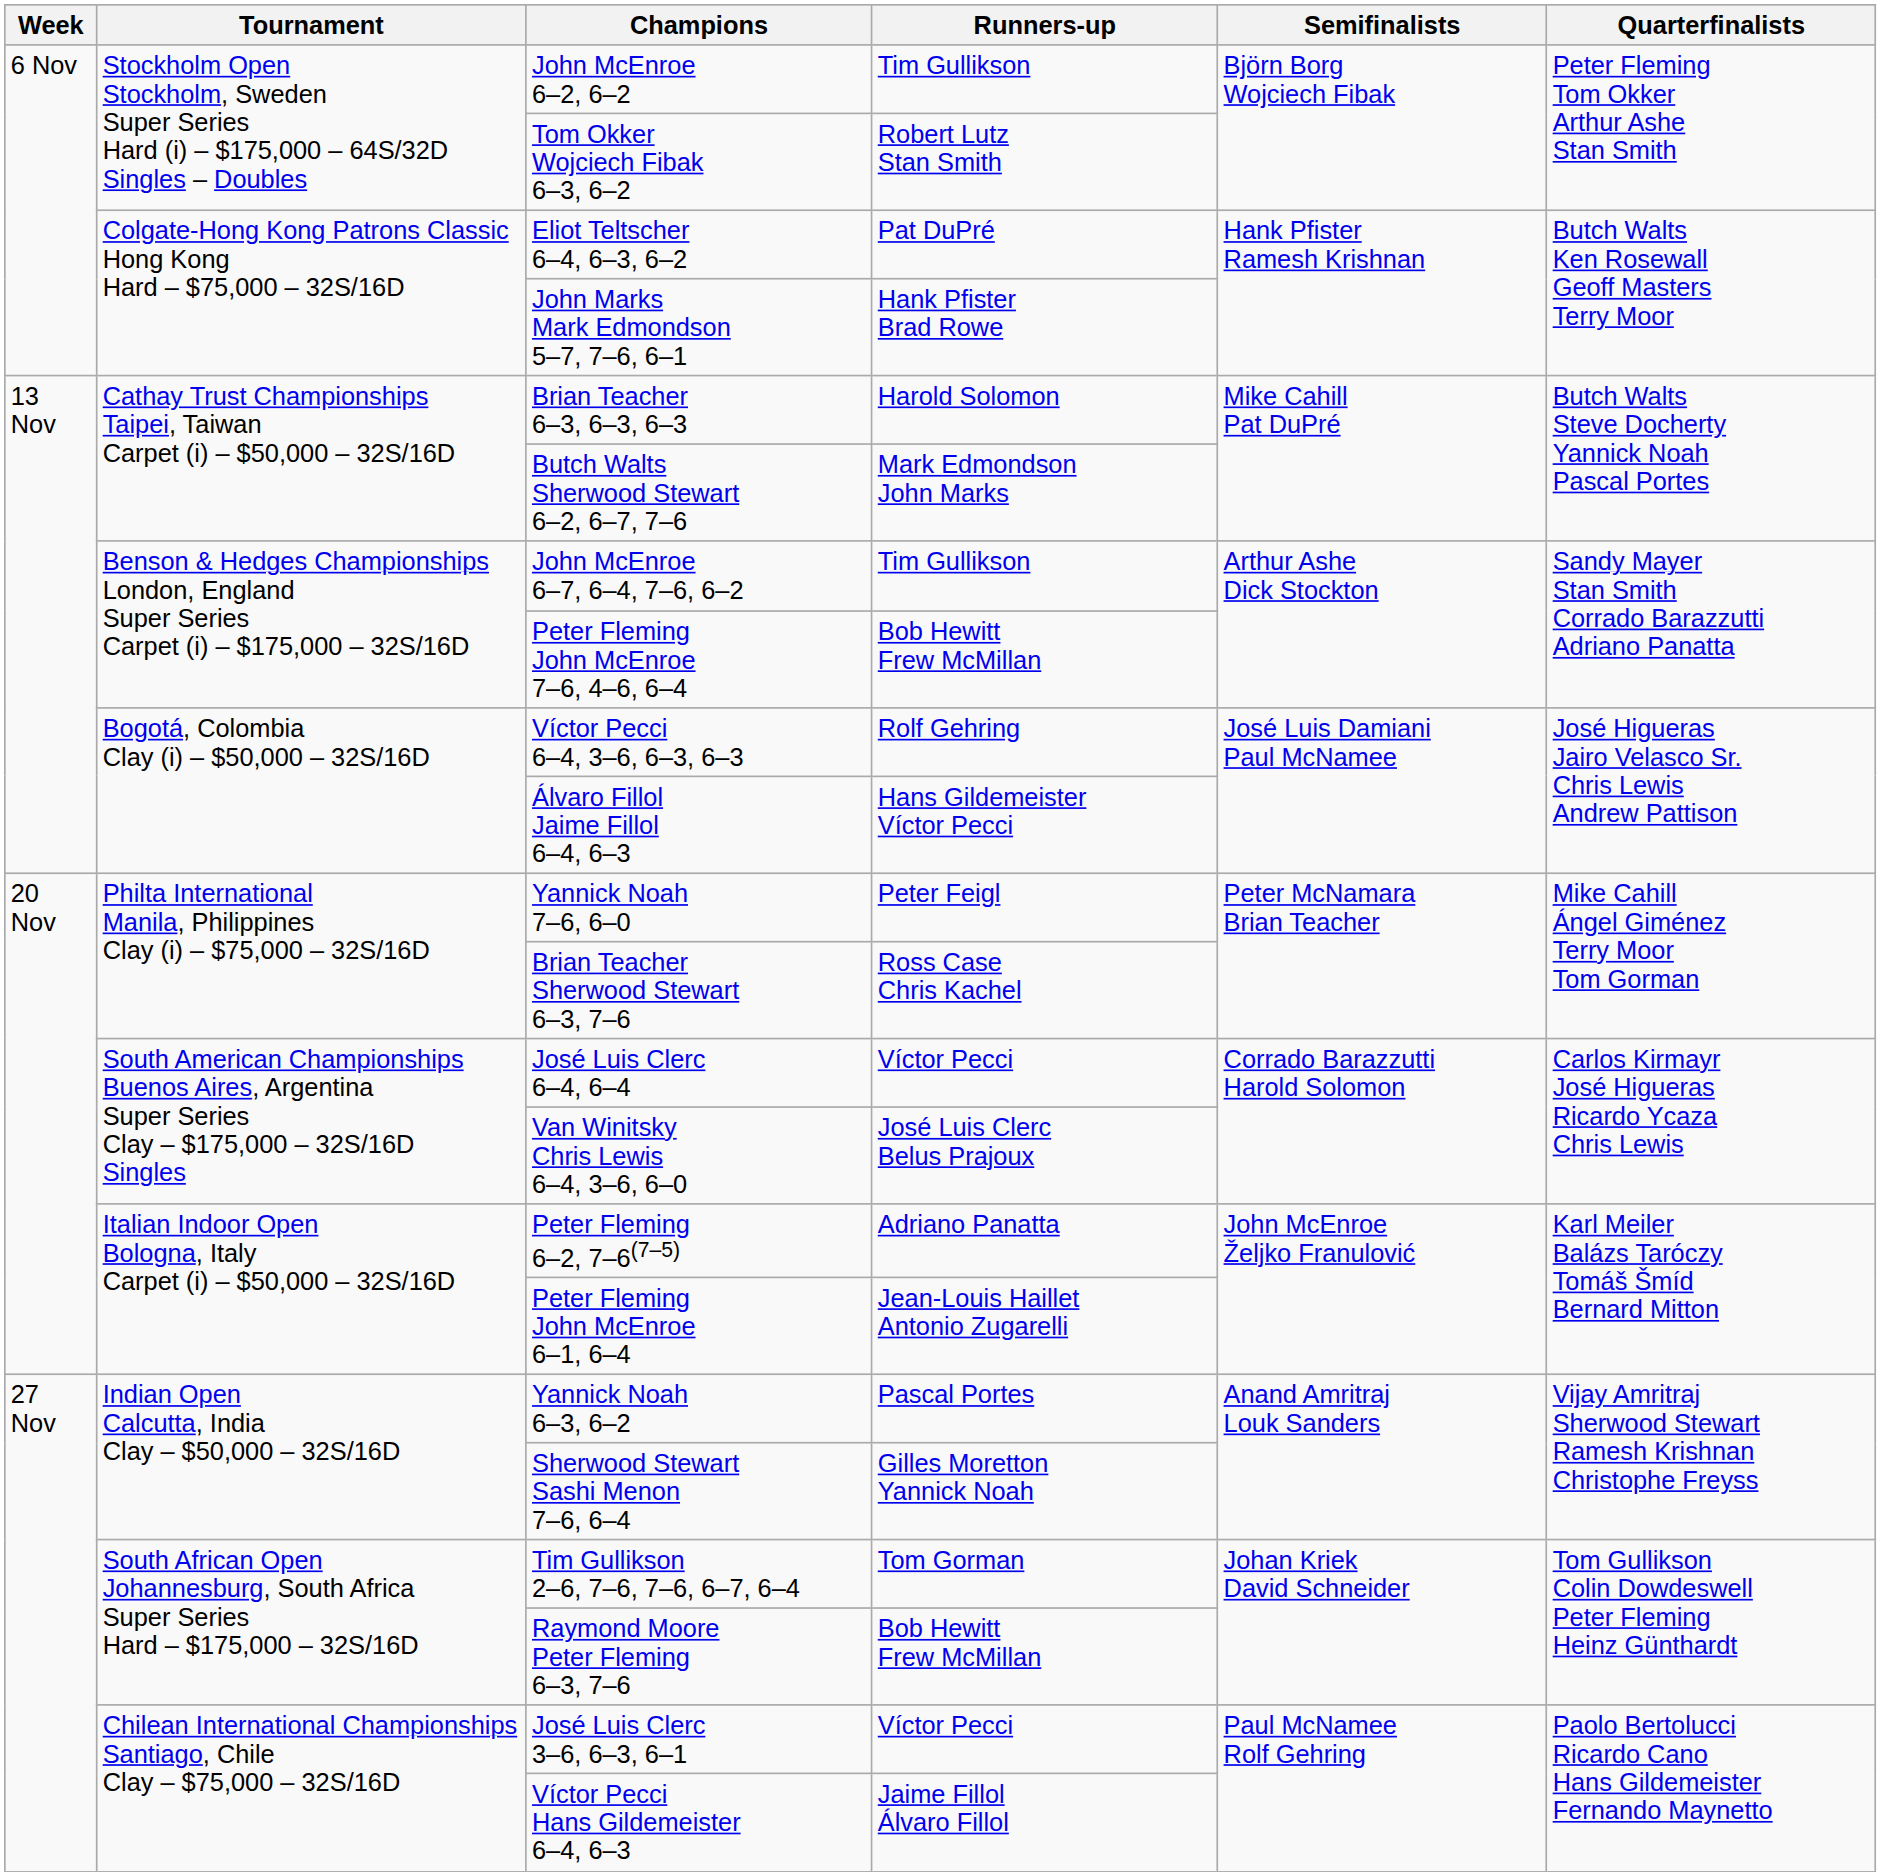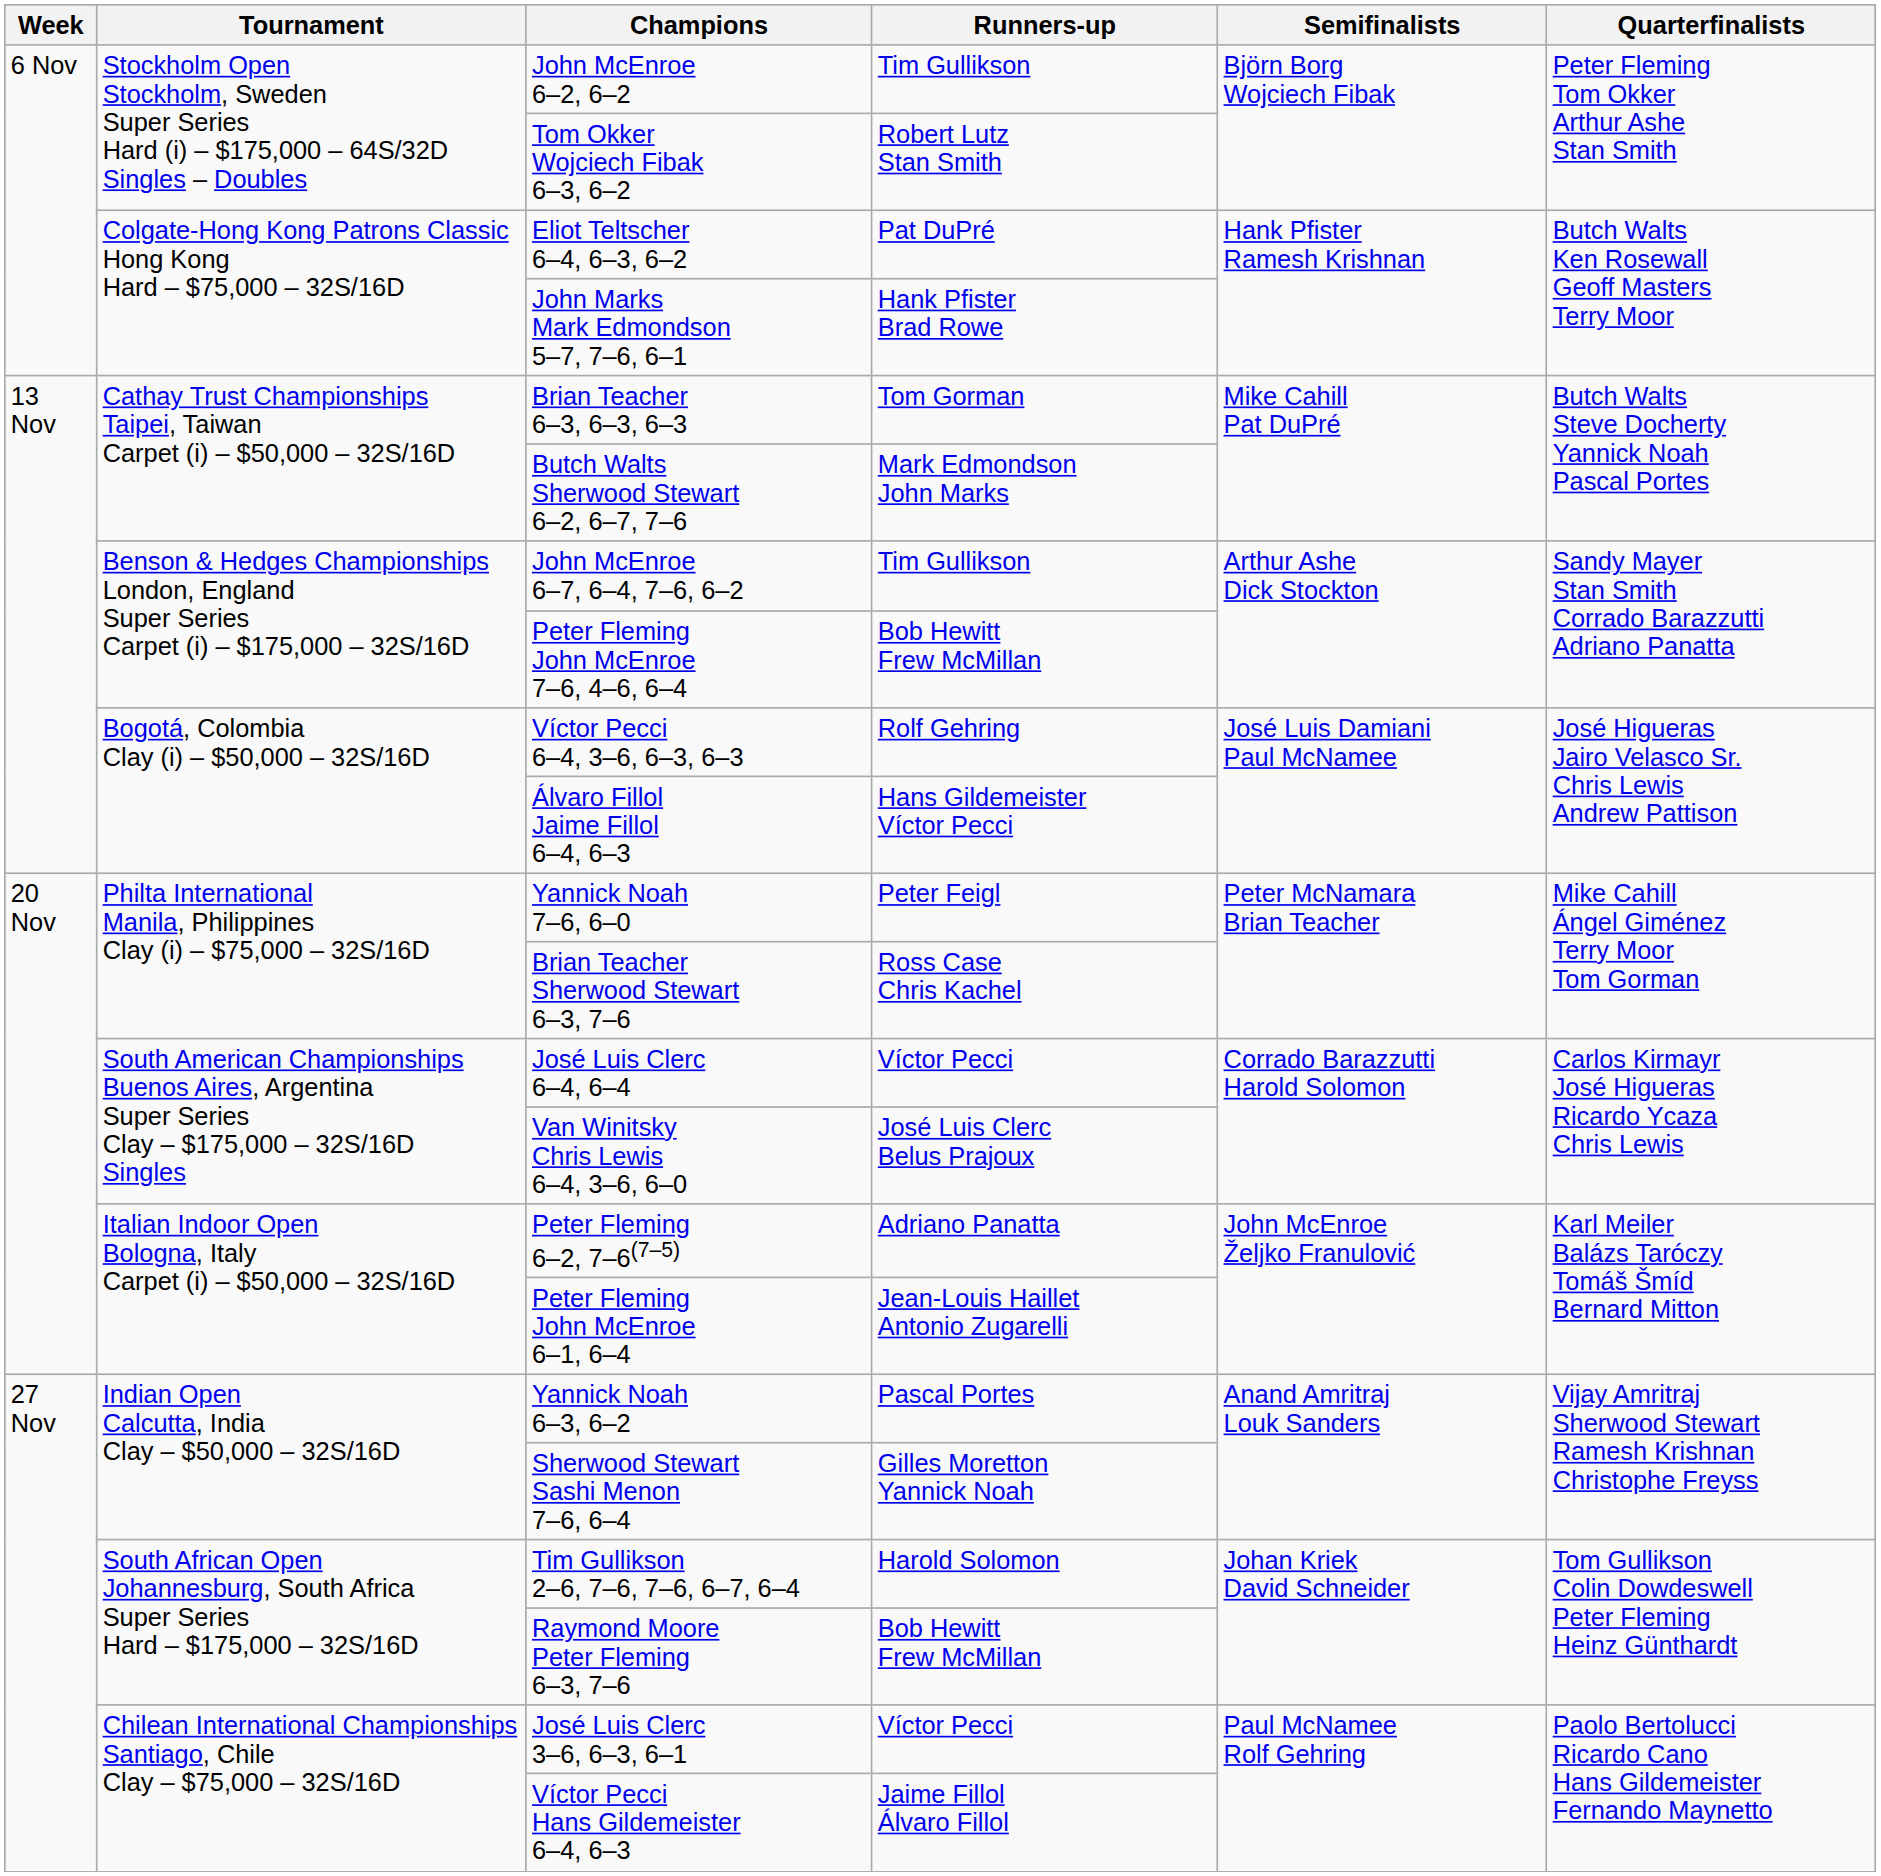 <table class=wikitable style=font-size:95%>
 <tr>
 <th style="width:48px;">Week</th>
 <th style="width:250px;">Tournament</th>
 <th style="width:200px;">Champions</th>
 <th style="width:200px;">Runners-up</th>
 <th style="width:190px;">Semifinalists</th>
 <th style="width:190px;">Quarterfinalists</th>
 </tr>
 <tr valign=top>
 <td rowspan=4>6 Nov</td>
 <td rowspan=2><a href='#'>Stockholm Open</a> <br> <a href='#'>Stockholm</a>, Sweden <br>Super Series <br> Hard (i) – $175,000 – 64S/32D <br> <a href='#'>Singles</a>  – <a href='#'>Doubles</a></td>
 <td> <a href='#'>John McEnroe</a> <br> 6–2, 6–2</td>
 <td> <a href='#'>Tim Gullikson</a></td>
 <td rowspan=2> <a href='#'>Björn Borg</a> <br>  <a href='#'>Wojciech Fibak</a></td>
 <td rowspan=2> <a href='#'>Peter Fleming</a> <br>  <a href='#'>Tom Okker</a> <br>  <a href='#'>Arthur Ashe</a> <br>  <a href='#'>Stan Smith</a></td>
 </tr>
 <tr valign=top>
 <td> <a href='#'>Tom Okker</a> <br>  <a href='#'>Wojciech Fibak</a> <br> 6–3, 6–2</td>
 <td> <a href='#'>Robert Lutz</a> <br>  <a href='#'>Stan Smith</a></td>
 </tr>
 <tr valign=top>
 <td rowspan=2><a href='#'>Colgate-Hong Kong Patrons Classic</a> <br> Hong Kong <br> Hard – $75,000 – 32S/16D</td>
 <td> <a href='#'>Eliot Teltscher</a> <br> 6–4, 6–3, 6–2</td>
 <td> <a href='#'>Pat DuPré</a></td>
 <td rowspan=2> <a href='#'>Hank Pfister</a> <br>  <a href='#'>Ramesh Krishnan</a></td>
 <td rowspan=2> <a href='#'>Butch Walts</a> <br>  <a href='#'>Ken Rosewall</a> <br>  <a href='#'>Geoff Masters</a> <br>  <a href='#'>Terry Moor</a></td>
 </tr>
 <tr valign=top>
 <td> <a href='#'>John Marks</a> <br>  <a href='#'>Mark Edmondson</a> <br> 5–7, 7–6, 6–1</td>
 <td> <a href='#'>Hank Pfister</a> <br>  <a href='#'>Brad Rowe</a></td>
 </tr>
 <tr valign=top>
 <td rowspan=6>13 Nov</td>
 <td rowspan=2><a href='#'>Cathay Trust Championships</a> <br> <a href='#'>Taipei</a>, Taiwan <br> Carpet (i) – $50,000 – 32S/16D</td>
 <td> <a href='#'>Brian Teacher</a> <br> 6–3, 6–3, 6–3</td>
-<td> <a href='#'>Harold Solomon</a></td>
+<td> <a href='#'>Tom Gorman</a></td>
 <td rowspan=2> <a href='#'>Mike Cahill</a> <br>  <a href='#'>Pat DuPré</a></td>
 <td rowspan=2> <a href='#'>Butch Walts</a> <br>  <a href='#'>Steve Docherty</a> <br>  <a href='#'>Yannick Noah</a> <br>  <a href='#'>Pascal Portes</a></td>
 </tr>
 <tr valign=top>
 <td> <a href='#'>Butch Walts</a> <br>  <a href='#'>Sherwood Stewart</a> <br> 6–2, 6–7, 7–6</td>
 <td> <a href='#'>Mark Edmondson</a> <br>  <a href='#'>John Marks</a></td>
 </tr>
 <tr valign=top>
 <td rowspan=2><a href='#'>Benson & Hedges Championships</a> <br> London, England <br>Super Series <br> Carpet (i) – $175,000 – 32S/16D</td>
 <td> <a href='#'>John McEnroe</a> <br> 6–7, 6–4, 7–6, 6–2</td>
 <td> <a href='#'>Tim Gullikson</a></td>
 <td rowspan=2> <a href='#'>Arthur Ashe</a> <br>  <a href='#'>Dick Stockton</a></td>
 <td rowspan=2> <a href='#'>Sandy Mayer</a> <br>  <a href='#'>Stan Smith</a> <br>  <a href='#'>Corrado Barazzutti</a> <br>  <a href='#'>Adriano Panatta</a></td>
 </tr>
 <tr valign=top>
 <td> <a href='#'>Peter Fleming</a> <br>  <a href='#'>John McEnroe</a> <br> 7–6, 4–6, 6–4</td>
 <td> <a href='#'>Bob Hewitt</a> <br>  <a href='#'>Frew McMillan</a></td>
 </tr>
 <tr valign=top>
 <td rowspan=2><a href='#'>Bogotá</a>, Colombia <br> Clay (i) – $50,000 – 32S/16D</td>
 <td> <a href='#'>Víctor Pecci</a> <br> 6–4, 3–6, 6–3, 6–3</td>
 <td> <a href='#'>Rolf Gehring</a></td>
 <td rowspan=2> <a href='#'>José Luis Damiani</a> <br>  <a href='#'>Paul McNamee</a></td>
 <td rowspan=2> <a href='#'>José Higueras</a> <br>  <a href='#'>Jairo Velasco Sr.</a> <br>  <a href='#'>Chris Lewis</a> <br>  <a href='#'>Andrew Pattison</a></td>
 </tr>
 <tr valign=top>
 <td> <a href='#'>Álvaro Fillol</a> <br>  <a href='#'>Jaime Fillol</a> <br> 6–4, 6–3</td>
 <td> <a href='#'>Hans Gildemeister</a> <br>  <a href='#'>Víctor Pecci</a></td>
 </tr>
 <tr valign=top>
 <td rowspan=6>20 Nov</td>
 <td rowspan=2><a href='#'>Philta International</a> <br> <a href='#'>Manila</a>, Philippines <br> Clay (i) – $75,000 – 32S/16D</td>
 <td> <a href='#'>Yannick Noah</a> <br> 7–6, 6–0</td>
 <td> <a href='#'>Peter Feigl</a></td>
 <td rowspan=2> <a href='#'>Peter McNamara</a> <br>  <a href='#'>Brian Teacher</a></td>
 <td rowspan=2> <a href='#'>Mike Cahill</a> <br>  <a href='#'>Ángel Giménez</a> <br>  <a href='#'>Terry Moor</a> <br>  <a href='#'>Tom Gorman</a></td>
 </tr>
 <tr valign=top>
 <td> <a href='#'>Brian Teacher</a> <br>  <a href='#'>Sherwood Stewart</a> <br> 6–3, 7–6</td>
 <td> <a href='#'>Ross Case</a> <br>  <a href='#'>Chris Kachel</a></td>
 </tr>
 <tr valign=top>
 <td rowspan=2><a href='#'>South American Championships</a> <br> <a href='#'>Buenos Aires</a>, Argentina <br>Super Series <br> Clay – $175,000 – 32S/16D <br> <a href='#'>Singles</a></td>
 <td> <a href='#'>José Luis Clerc</a> <br> 6–4, 6–4</td>
 <td> <a href='#'>Víctor Pecci</a></td>
 <td rowspan=2> <a href='#'>Corrado Barazzutti</a> <br>  <a href='#'>Harold Solomon</a></td>
 <td rowspan=2> <a href='#'>Carlos Kirmayr</a> <br>  <a href='#'>José Higueras</a> <br>  <a href='#'>Ricardo Ycaza</a> <br>  <a href='#'>Chris Lewis</a></td>
 </tr>
 <tr valign=top>
 <td> <a href='#'>Van Winitsky</a> <br>  <a href='#'>Chris Lewis</a> <br> 6–4, 3–6, 6–0</td>
 <td> <a href='#'>José Luis Clerc</a> <br>  <a href='#'>Belus Prajoux</a></td>
 </tr>
 <tr valign=top>
 <td rowspan=2><a href='#'>Italian Indoor Open</a> <br> <a href='#'>Bologna</a>, Italy <br> Carpet (i) – $50,000 – 32S/16D</td>
 <td> <a href='#'>Peter Fleming</a> <br> 6–2, 7–6<sup>(7–5)</sup></td>
 <td> <a href='#'>Adriano Panatta</a></td>
 <td rowspan=2> <a href='#'>John McEnroe</a> <br>  <a href='#'>Željko Franulović</a></td>
 <td rowspan=2> <a href='#'>Karl Meiler</a> <br>  <a href='#'>Balázs Taróczy</a> <br>  <a href='#'>Tomáš Šmíd</a> <br>  <a href='#'>Bernard Mitton</a></td>
 </tr>
 <tr valign=top>
 <td> <a href='#'>Peter Fleming</a> <br>  <a href='#'>John McEnroe</a> <br> 6–1, 6–4</td>
 <td> <a href='#'>Jean-Louis Haillet</a> <br>  <a href='#'>Antonio Zugarelli</a></td>
 </tr>
 <tr valign=top>
 <td rowspan=6>27 Nov</td>
 <td rowspan=2><a href='#'>Indian Open</a><br> <a href='#'>Calcutta</a>, India <br> Clay – $50,000 – 32S/16D</td>
 <td> <a href='#'>Yannick Noah</a> <br> 6–3, 6–2</td>
 <td> <a href='#'>Pascal Portes</a></td>
 <td rowspan=2> <a href='#'>Anand Amritraj</a> <br>  <a href='#'>Louk Sanders</a></td>
 <td rowspan=2> <a href='#'>Vijay Amritraj</a> <br>  <a href='#'>Sherwood Stewart</a> <br>  <a href='#'>Ramesh Krishnan</a> <br>  <a href='#'>Christophe Freyss</a></td>
 </tr>
 <tr valign=top>
 <td> <a href='#'>Sherwood Stewart</a> <br>  <a href='#'>Sashi Menon</a> <br> 7–6, 6–4</td>
 <td> <a href='#'>Gilles Moretton</a> <br>  <a href='#'>Yannick Noah</a></td>
 </tr>
 <tr valign=top>
 <td rowspan=2><a href='#'>South African Open</a> <br> <a href='#'>Johannesburg</a>, South Africa <br>Super Series <br> Hard – $175,000 – 32S/16D</td>
 <td> <a href='#'>Tim Gullikson</a> <br> 2–6, 7–6, 7–6, 6–7, 6–4</td>
-<td> <a href='#'>Tom Gorman</a></td>
+<td> <a href='#'>Harold Solomon</a></td>
 <td rowspan=2> <a href='#'>Johan Kriek</a> <br>  <a href='#'>David Schneider</a></td>
 <td rowspan=2> <a href='#'>Tom Gullikson</a> <br>  <a href='#'>Colin Dowdeswell</a> <br>  <a href='#'>Peter Fleming</a> <br>  <a href='#'>Heinz Günthardt</a></td>
 </tr>
 <tr valign=top>
 <td> <a href='#'>Raymond Moore</a> <br>  <a href='#'>Peter Fleming</a> <br> 6–3, 7–6</td>
 <td> <a href='#'>Bob Hewitt</a> <br>  <a href='#'>Frew McMillan</a></td>
 </tr>
 <tr valign=top>
 <td rowspan=2><a href='#'>Chilean International Championships</a> <br> <a href='#'>Santiago</a>, Chile <br> Clay – $75,000 – 32S/16D</td>
 <td> <a href='#'>José Luis Clerc</a> <br> 3–6, 6–3, 6–1</td>
 <td> <a href='#'>Víctor Pecci</a></td>
 <td rowspan=2> <a href='#'>Paul McNamee</a> <br>  <a href='#'>Rolf Gehring</a></td>
 <td rowspan=2> <a href='#'>Paolo Bertolucci</a> <br>  <a href='#'>Ricardo Cano</a> <br>  <a href='#'>Hans Gildemeister</a> <br>  <a href='#'>Fernando Maynetto</a></td>
 </tr>
 <tr valign=top>
 <td> <a href='#'>Víctor Pecci</a> <br>  <a href='#'>Hans Gildemeister</a> <br> 6–4, 6–3</td>
 <td> <a href='#'>Jaime Fillol</a> <br>  <a href='#'>Álvaro Fillol</a></td>
 </tr>
 </table>
